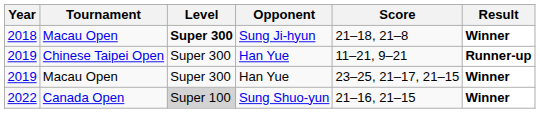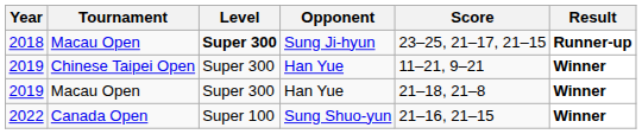 <table class="sortable wikitable" style="font-size: 90%">
 <tr>
 <th>Year</th>
 <th>Tournament</th>
 <th>Level</th>
 <th>Opponent</th>
 <th>Score</th>
 <th>Result</th>
 </tr>
 <tr>
 <td align="center"><a href='#'>2018</a></td>
 <td align="left"><a href='#'>Macau Open</a></td>
 <td align="left"><strong>Super 300</strong></td>
 <td align="left"> <a href='#'>Sung Ji-hyun</a></td>
-<td align="left">21–18, 21–8</td>
-<td style="text-align:left; background:white"> <strong>Winner</strong></td>
+<td align="left">23–25, 21–17, 21–15</td>
+<td style="text-align:left; background:white"> <strong>Runner-up</strong></td>
 </tr>
 <tr>
 <td align="center"><a href='#'>2019</a></td>
 <td align="left"><a href='#'>Chinese Taipei Open</a></td>
 <td align="left">Super 300</td>
 <td align="left"> <a href='#'>Han Yue</a></td>
 <td align="left">11–21, 9–21</td>
-<td style="text-align:left; background:white"> <strong>Runner-up</strong></td>
+<td style="text-align:left; background:white"> <strong>Winner</strong></td>
 </tr>
 <tr>
 <td align="center"><a href='#'>2019</a></td>
 <td align="left">Macau Open</td>
 <td align="left">Super 300</td>
 <td align="left"> Han Yue</td>
-<td align="left">23–25, 21–17, 21–15</td>
+<td align="left">21–18, 21–8</td>
 <td style="text-align:left; background:white"> <strong>Winner</strong></td>
 </tr>
 <tr>
 <td align="center"><a href='#'>2022</a></td>
 <td align="left"><a href='#'>Canada Open</a></td>
-<td align="left" style="background: lightgrey;">Super 100</td>
+<td align="left">Super 100</td>
 <td align="left"> <a href='#'>Sung Shuo-yun</a></td>
 <td align="left">21–16, 21–15</td>
 <td style="text-align:left; background:white "> <strong>Winner</strong></td>
 </tr>
 </table>
